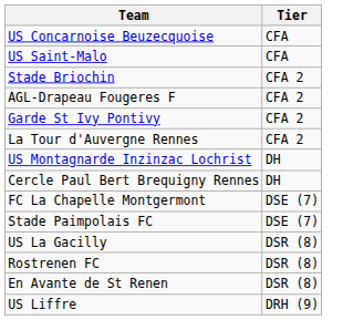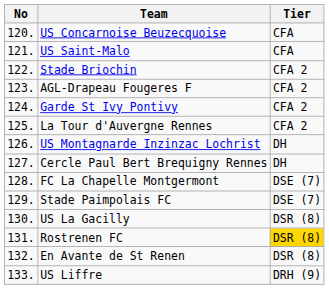 <table class="wikitable" style="text-align: left">
 <tr>
+<th>No</th>
 <th>Team</th>
 <th>Tier</th>
 </tr>
 <tr>
+<td>120.</td>
 <td><a href='#'>US Concarnoise Beuzecquoise</a></td>
 <td>CFA</td>
 </tr>
 <tr>
+<td>121.</td>
 <td><a href='#'>US Saint-Malo</a></td>
 <td>CFA</td>
 </tr>
 <tr>
+<td>122.</td>
 <td><a href='#'>Stade Briochin</a></td>
 <td>CFA 2</td>
 </tr>
 <tr>
+<td>123.</td>
 <td>AGL-Drapeau Fougeres F</td>
 <td>CFA 2</td>
 </tr>
 <tr>
+<td>124.</td>
 <td><a href='#'>Garde St Ivy Pontivy</a></td>
 <td>CFA 2</td>
 </tr>
 <tr>
+<td>125.</td>
 <td>La Tour d'Auvergne Rennes</td>
 <td>CFA 2</td>
 </tr>
 <tr>
+<td>126.</td>
 <td><a href='#'>US Montagnarde Inzinzac Lochrist</a></td>
 <td>DH</td>
 </tr>
 <tr>
+<td>127.</td>
 <td>Cercle Paul Bert Brequigny Rennes</td>
 <td>DH</td>
 </tr>
 <tr>
+<td>128.</td>
 <td>FC La Chapelle Montgermont</td>
 <td>DSE (7)</td>
 </tr>
 <tr>
+<td>129.</td>
 <td>Stade Paimpolais FC</td>
 <td>DSE (7)</td>
 </tr>
 <tr>
+<td>130.</td>
 <td>US La Gacilly</td>
 <td>DSR (8)</td>
 </tr>
 <tr>
+<td>131.</td>
 <td>Rostrenen FC</td>
-<td>DSR (8)</td>
+<td style="background: gold;">DSR (8)</td>
 </tr>
 <tr>
+<td>132.</td>
 <td>En Avante de St Renen</td>
 <td>DSR (8)</td>
 </tr>
 <tr>
+<td>133.</td>
 <td>US Liffre</td>
 <td>DRH (9)</td>
 </tr>
 </table>
